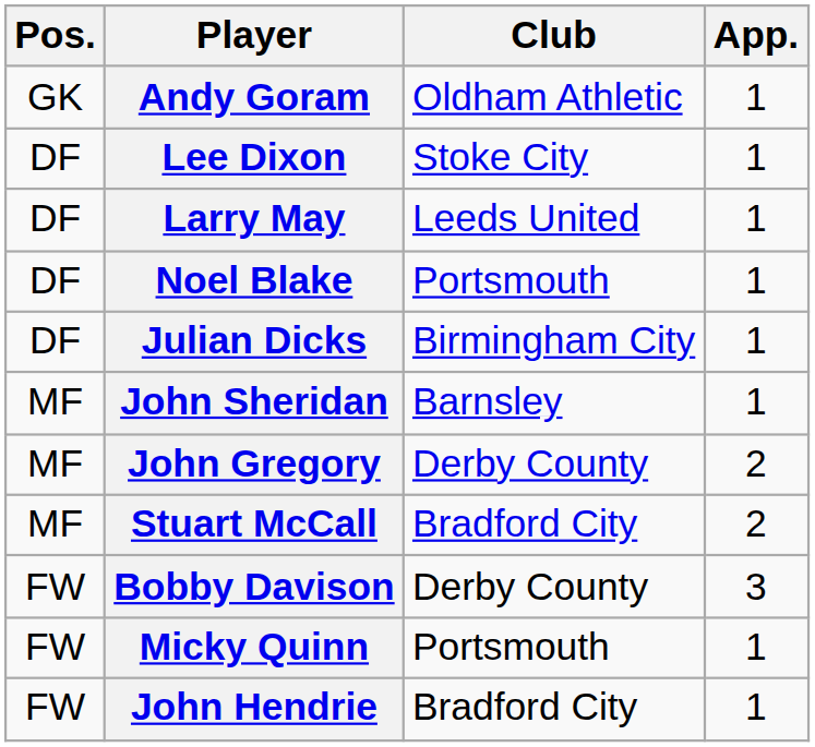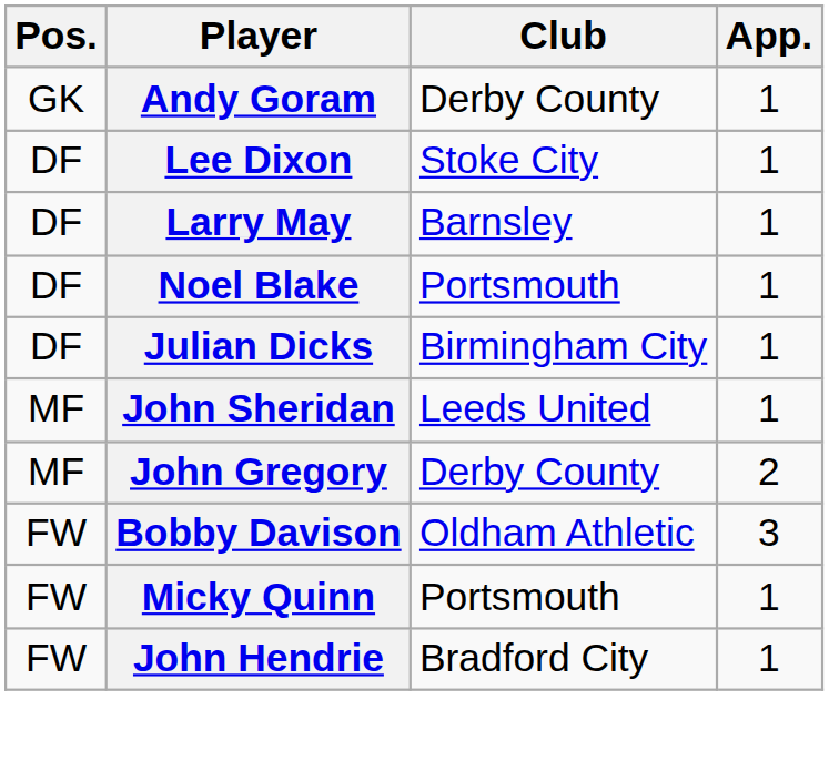 <table class="wikitable plainrowheaders" style="text-align: left">
 <tr>
 <th scope=col>Pos.</th>
 <th scope=col>Player</th>
 <th scope=col>Club</th>
 <th scope=col>App.</th>
 </tr>
 <tr>
 <td style=text-align:center>GK</td>
 <th scope=row><a href='#'>Andy Goram</a></th>
-<td><a href='#'>Oldham Athletic</a></td>
+<td>Derby County</td>
 <td style=text-align:center>1</td>
 </tr>
 <tr>
 <td style=text-align:center>DF</td>
 <th scope=row><a href='#'>Lee Dixon</a></th>
 <td><a href='#'>Stoke City</a></td>
 <td style=text-align:center>1</td>
 </tr>
 <tr>
 <td style=text-align:center>DF</td>
 <th scope=row><a href='#'>Larry May</a></th>
-<td><a href='#'>Leeds United</a></td>
+<td><a href='#'>Barnsley</a></td>
 <td style=text-align:center>1</td>
 </tr>
 <tr>
 <td style=text-align:center>DF</td>
 <th scope=row><a href='#'>Noel Blake</a></th>
 <td><a href='#'>Portsmouth</a></td>
 <td style=text-align:center>1</td>
 </tr>
 <tr>
 <td style=text-align:center>DF</td>
 <th scope=row><a href='#'>Julian Dicks</a></th>
 <td><a href='#'>Birmingham City</a></td>
 <td style=text-align:center>1</td>
 </tr>
 <tr>
 <td style=text-align:center>MF</td>
 <th scope=row><a href='#'>John Sheridan</a></th>
-<td><a href='#'>Barnsley</a></td>
+<td><a href='#'>Leeds United</a></td>
 <td style=text-align:center>1</td>
 </tr>
 <tr>
 <td style=text-align:center>MF</td>
 <th scope=row><a href='#'>John Gregory</a></th>
 <td><a href='#'>Derby County</a></td>
 <td style=text-align:center>2</td>
 </tr>
 <tr>
-<td style=text-align:center>MF</td>
-<th scope=row><a href='#'>Stuart McCall</a></th>
-<td><a href='#'>Bradford City</a></td>
-<td style=text-align:center>2</td>
-</tr>
-<tr>
 <td style=text-align:center>FW</td>
 <th scope=row><a href='#'>Bobby Davison</a></th>
-<td>Derby County</td>
+<td><a href='#'>Oldham Athletic</a></td>
 <td style=text-align:center>3</td>
 </tr>
 <tr>
 <td style=text-align:center>FW</td>
 <th scope=row><a href='#'>Micky Quinn</a></th>
 <td>Portsmouth</td>
 <td style=text-align:center>1</td>
 </tr>
 <tr>
 <td style=text-align:center>FW</td>
 <th scope=row><a href='#'>John Hendrie</a></th>
 <td>Bradford City</td>
 <td style=text-align:center>1</td>
 </tr>
 </table>
